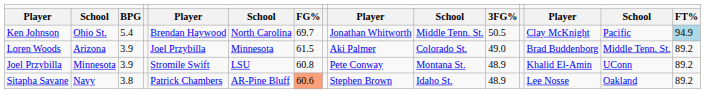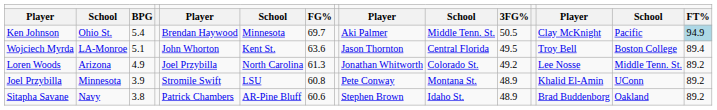 <table class="wikitable" style="text-align: left;">
 <tr>
 <td colspan=3></td>
 <td></td>
 <td colspan=3></td>
 <td></td>
 <td colspan=3></td>
 <td></td>
 <td colspan=3></td>
 </tr>
 <tr>
 <th>Player</th>
 <th>School</th>
 <th>BPG</th>
 <th></th>
 <th>Player</th>
 <th>School</th>
 <th>FG%</th>
 <th></th>
 <th>Player</th>
 <th>School</th>
 <th>3FG%</th>
 <th></th>
 <th>Player</th>
 <th>School</th>
 <th>FT%</th>
 </tr>
 <tr>
 <td style="text-align:left;"><a href='#'>Ken Johnson</a></td>
 <td><a href='#'>Ohio St.</a></td>
 <td>5.4</td>
 <td></td>
 <td><a href='#'>Brendan Haywood</a></td>
-<td><a href='#'>North Carolina</a></td>
+<td><a href='#'>Minnesota</a></td>
 <td>69.7</td>
 <td></td>
-<td><a href='#'>Jonathan Whitworth</a></td>
+<td><a href='#'>Aki Palmer</a></td>
 <td><a href='#'>Middle Tenn. St.</a></td>
 <td>50.5</td>
 <td></td>
 <td><a href='#'>Clay McKnight</a></td>
 <td><a href='#'>Pacific</a></td>
 <td style="background: lightblue;">94.9</td>
 </tr>
 <tr>
+<td style="text-align:left;"><a href='#'>Wojciech Myrda</a></td>
+<td><a href='#'>LA-Monroe</a></td>
+<td>5.1</td>
+<td></td>
+<td><a href='#'>John Whorton</a></td>
+<td><a href='#'>Kent St.</a></td>
+<td>63.6</td>
+<td></td>
+<td><a href='#'>Jason Thornton</a></td>
+<td><a href='#'>Central Florida</a></td>
+<td>49.5</td>
+<td></td>
+<td><a href='#'>Troy Bell</a></td>
+<td><a href='#'>Boston College</a></td>
+<td>89.4</td>
+</tr>
+<tr>
 <td style="text-align:left;"><a href='#'>Loren Woods</a></td>
 <td><a href='#'>Arizona</a></td>
-<td>3.9</td>
+<td>4.9</td>
 <td></td>
 <td><a href='#'>Joel Przybilla</a></td>
-<td><a href='#'>Minnesota</a></td>
-<td>61.5</td>
+<td><a href='#'>North Carolina</a></td>
+<td>61.3</td>
 <td></td>
-<td><a href='#'>Aki Palmer</a></td>
+<td><a href='#'>Jonathan Whitworth</a></td>
 <td><a href='#'>Colorado St.</a></td>
-<td>49.0</td>
+<td>49.2</td>
 <td></td>
-<td><a href='#'>Brad Buddenborg</a></td>
+<td><a href='#'>Lee Nosse</a></td>
 <td><a href='#'>Middle Tenn. St.</a></td>
 <td>89.2</td>
 </tr>
 <tr>
 <td style="text-align:left;"><a href='#'>Joel Przybilla</a></td>
 <td><a href='#'>Minnesota</a></td>
 <td>3.9</td>
 <td></td>
 <td><a href='#'>Stromile Swift</a></td>
 <td><a href='#'>LSU</a></td>
 <td>60.8</td>
 <td></td>
 <td><a href='#'>Pete Conway</a></td>
 <td><a href='#'>Montana St.</a></td>
 <td>48.9</td>
 <td></td>
 <td><a href='#'>Khalid El-Amin</a></td>
 <td><a href='#'>UConn</a></td>
 <td>89.2</td>
 </tr>
 <tr>
 <td style="text-align:left;"><a href='#'>Sitapha Savane</a></td>
 <td><a href='#'>Navy</a></td>
 <td>3.8</td>
 <td></td>
 <td><a href='#'>Patrick Chambers</a></td>
 <td><a href='#'>AR-Pine Bluff</a></td>
-<td style="background: lightsalmon;">60.6</td>
+<td>60.6</td>
 <td></td>
 <td><a href='#'>Stephen Brown</a></td>
 <td><a href='#'>Idaho St.</a></td>
 <td>48.9</td>
 <td></td>
-<td><a href='#'>Lee Nosse</a></td>
+<td><a href='#'>Brad Buddenborg</a></td>
 <td><a href='#'>Oakland</a></td>
 <td>89.2</td>
 </tr>
 </table>
